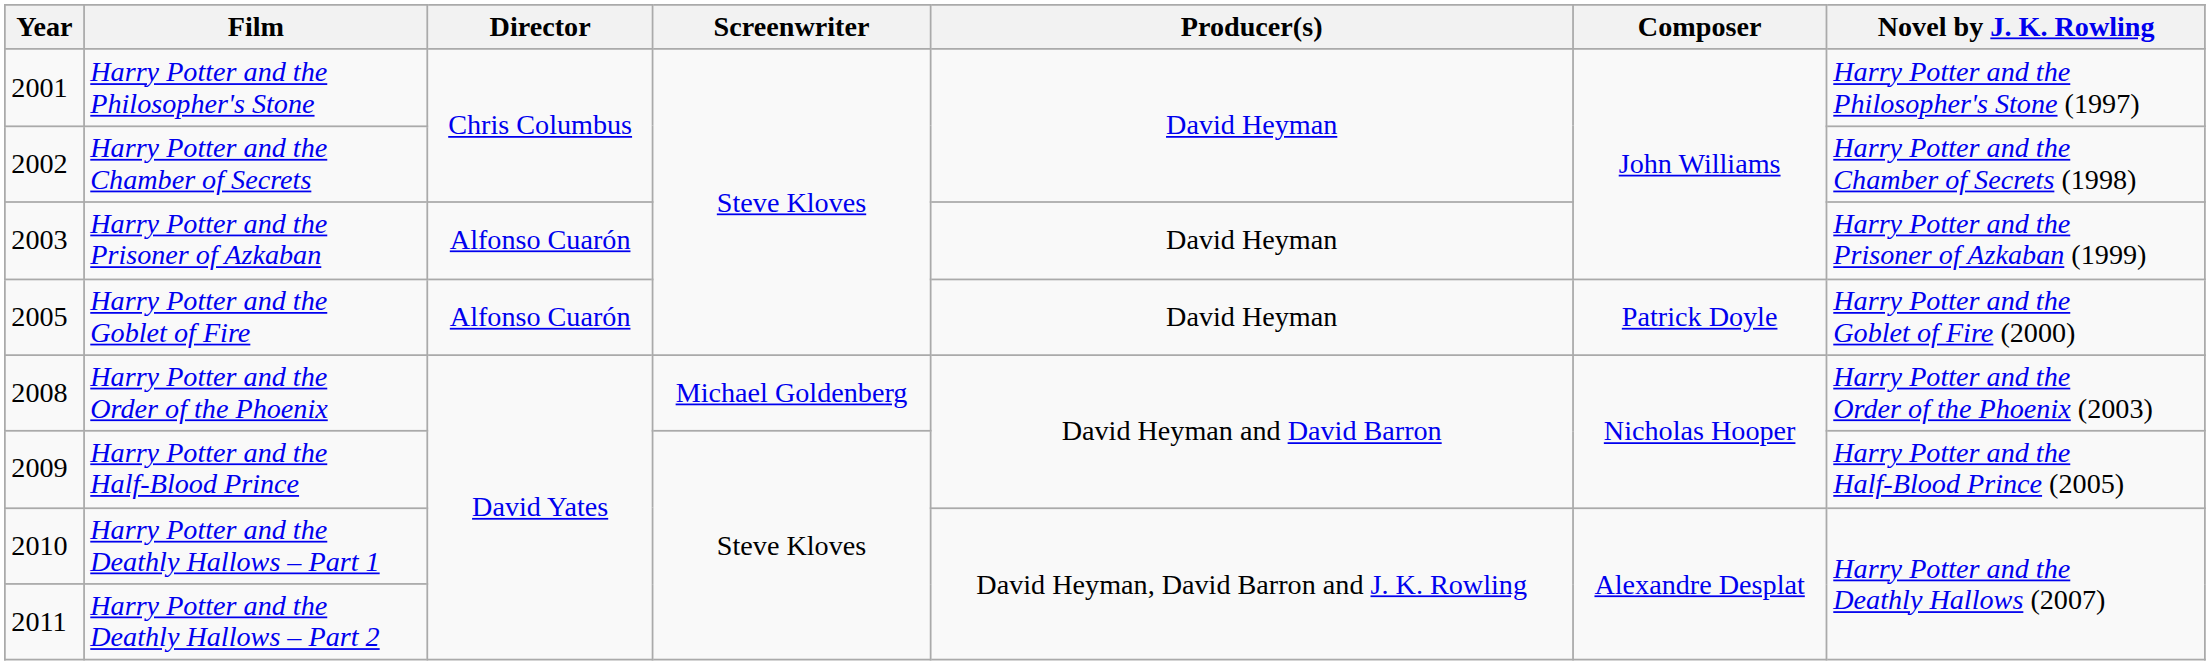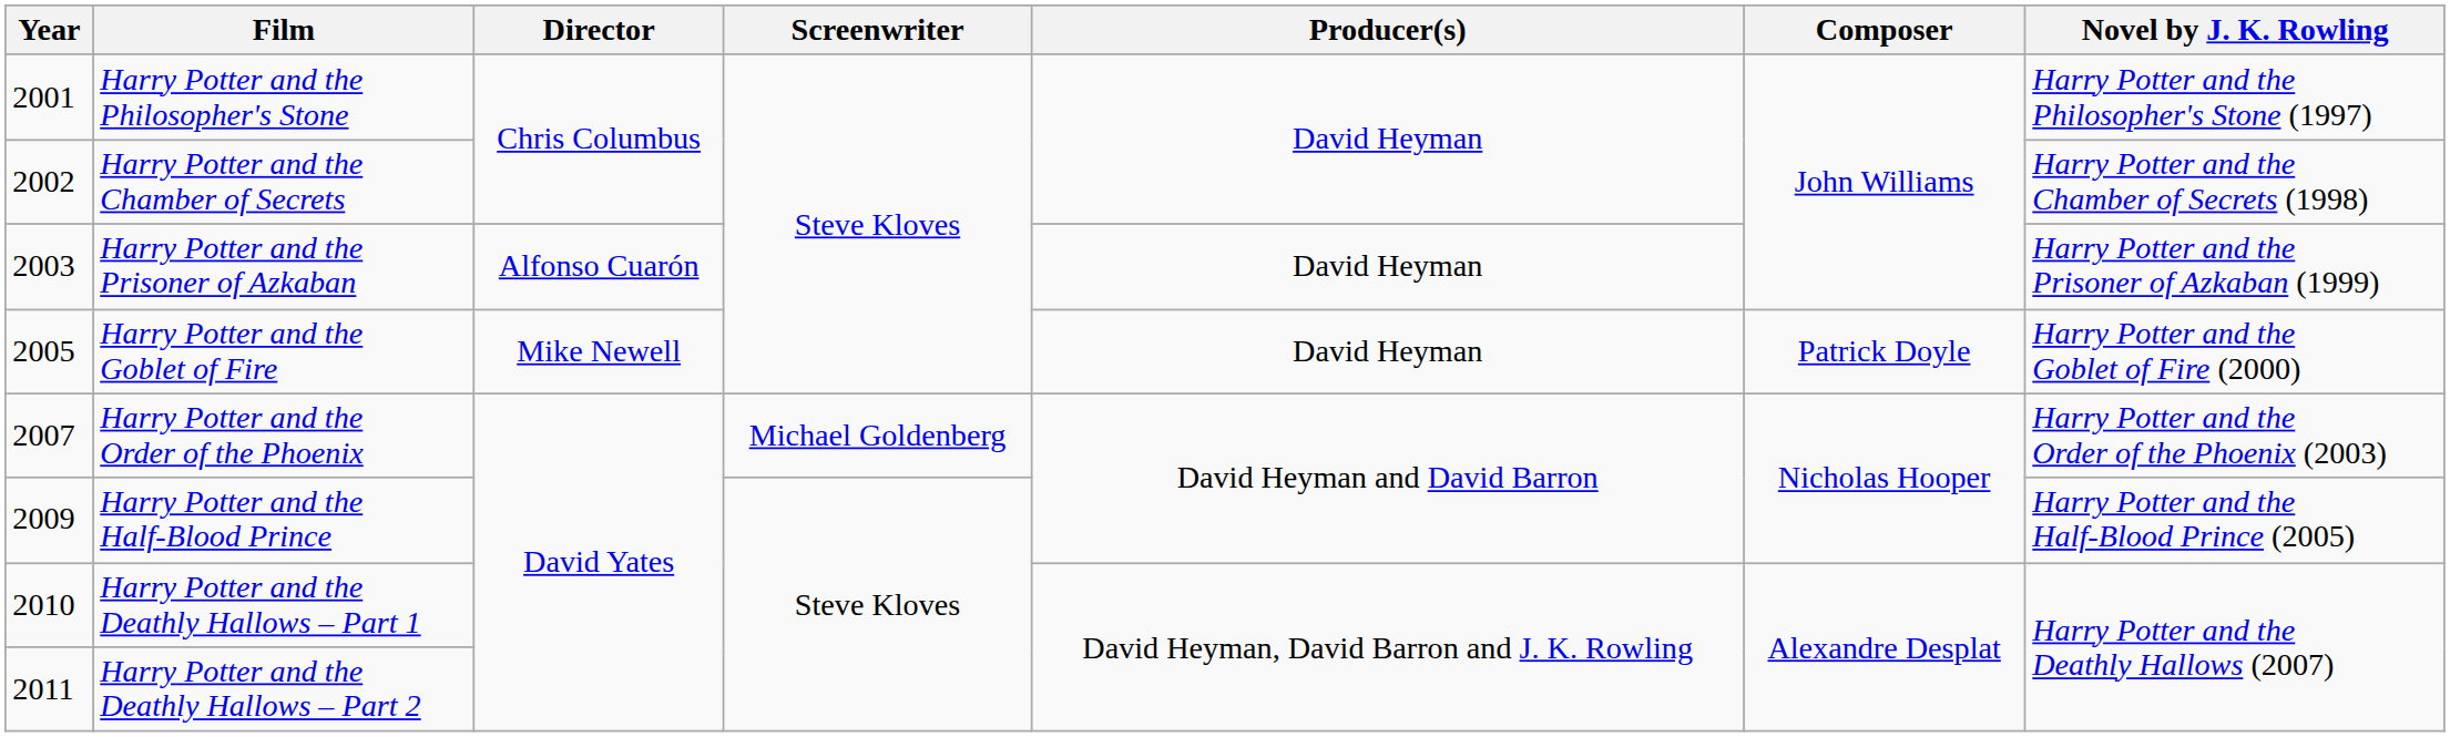 <table class="wikitable" style="width:99%;">
 <tr>
 <th style="text-align:center;">Year</th>
 <th style="text-align:center;">Film</th>
 <th style="text-align:center;">Director</th>
 <th style="text-align:center;">Screenwriter</th>
 <th style="text-align:center;">Producer(s)</th>
 <th style="text-align:center;">Composer</th>
 <th style="text-align:center;">Novel by <a href='#'>J. K. Rowling</a></th>
 </tr>
 <tr>
 <td>2001</td>
 <td><em><a href='#'>Harry Potter and the<br>Philosopher's Stone</a></em></td>
 <td rowspan="2" style="text-align:center;"><a href='#'>Chris Columbus</a></td>
 <td rowspan="4" style="text-align:center;"><a href='#'>Steve Kloves</a></td>
 <td rowspan="2" style="text-align:center;"><a href='#'>David Heyman</a></td>
 <td rowspan="3" style="text-align:center;"><a href='#'>John Williams</a></td>
 <td><em><a href='#'>Harry Potter and the<br>Philosopher's Stone</a></em> (1997)</td>
 </tr>
 <tr>
 <td>2002</td>
 <td><em><a href='#'>Harry Potter and the<br>Chamber of Secrets</a></em></td>
 <td><em><a href='#'>Harry Potter and the<br>Chamber of Secrets</a></em> (1998)</td>
 </tr>
 <tr>
 <td>2003</td>
 <td><em><a href='#'>Harry Potter and the<br>Prisoner of Azkaban</a></em></td>
 <td style="text-align:center;"><a href='#'>Alfonso Cuarón</a></td>
 <td style="text-align:center;">David Heyman</td>
 <td><em><a href='#'>Harry Potter and the<br>Prisoner of Azkaban</a></em> (1999)</td>
 </tr>
 <tr>
 <td>2005</td>
 <td><em><a href='#'>Harry Potter and the<br>Goblet of Fire</a></em></td>
-<td style="text-align:center;"><a href='#'>Alfonso Cuarón</a></td>
+<td style="text-align:center;"><a href='#'>Mike Newell</a></td>
 <td style="text-align:center;">David Heyman</td>
 <td style="text-align:center;"><a href='#'>Patrick Doyle</a></td>
 <td><em><a href='#'>Harry Potter and the<br>Goblet of Fire</a></em> (2000)</td>
 </tr>
 <tr>
-<td>2008</td>
+<td>2007</td>
 <td><em><a href='#'>Harry Potter and the<br>Order of the Phoenix</a></em></td>
 <td rowspan="4" style="text-align:center;"><a href='#'>David Yates</a></td>
 <td style="text-align:center;"><a href='#'>Michael Goldenberg</a></td>
 <td rowspan="2" style="text-align:center;">David Heyman and <a href='#'>David Barron</a></td>
 <td rowspan="2" style="text-align:center;"><a href='#'>Nicholas Hooper</a></td>
 <td><em><a href='#'>Harry Potter and the<br>Order of the Phoenix</a></em> (2003)</td>
 </tr>
 <tr>
 <td>2009</td>
 <td><em><a href='#'>Harry Potter and the<br>Half-Blood Prince</a></em></td>
 <td rowspan="3" style="text-align:center;">Steve Kloves</td>
 <td><em><a href='#'>Harry Potter and the<br>Half-Blood Prince</a></em> (2005)</td>
 </tr>
 <tr>
 <td>2010</td>
 <td><em><a href='#'>Harry Potter and the<br>Deathly Hallows – Part 1</a></em></td>
 <td rowspan="2" style="text-align:center;">David Heyman, David Barron and <a href='#'>J. K. Rowling</a></td>
 <td rowspan="2" style="text-align:center;"><a href='#'>Alexandre Desplat</a></td>
 <td rowspan="2"><em><a href='#'>Harry Potter and the<br>Deathly Hallows</a></em> (2007)</td>
 </tr>
 <tr>
 <td>2011</td>
 <td><em><a href='#'>Harry Potter and the<br>Deathly Hallows – Part 2</a></em></td>
 </tr>
 </table>
